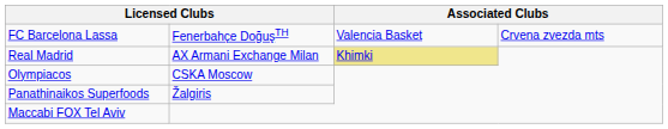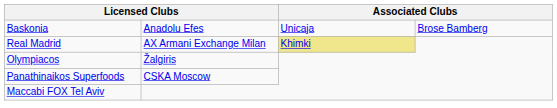 <table class="wikitable" style="white-space: nowrap;">
 <tr>
 <th colspan=2>Licensed Clubs</th>
 <th colspan=2>Associated Clubs</th>
 </tr>
 <tr>
-<td width=210> <a href='#'>FC Barcelona Lassa</a> </td>
-<td width=210> <a href='#'>Fenerbahçe Doğuş</a><sup><a href='#'>TH</a></sup> </td>
-<td width=210> <a href='#'>Valencia Basket</a> </td>
-<td width=210> <a href='#'>Crvena zvezda mts</a> </td>
+<td width=210> <a href='#'>Baskonia</a> </td>
+<td width=210> <a href='#'>Anadolu Efes</a> </td>
+<td width=210> <a href='#'>Unicaja</a> </td>
+<td width=210> <a href='#'>Brose Bamberg</a> </td>
 </tr>
 <tr>
 <td width=210> <a href='#'>Real Madrid</a> </td>
 <td width=210> <a href='#'>AX Armani Exchange Milan</a> </td>
 <td width=210 style="background: khaki;"> <a href='#'>Khimki</a> </td>
 </tr>
 <tr>
 <td width=210> <a href='#'>Olympiacos</a> </td>
-<td width=210> <a href='#'>CSKA Moscow</a> </td>
+<td width=210> <a href='#'>Žalgiris</a> </td>
 </tr>
 <tr>
 <td width=210> <a href='#'>Panathinaikos Superfoods</a> </td>
-<td width=210> <a href='#'>Žalgiris</a> </td>
+<td width=210> <a href='#'>CSKA Moscow</a> </td>
 </tr>
 <tr>
 <td width=210> <a href='#'>Maccabi FOX Tel Aviv</a> </td>
 </tr>
 </table>
